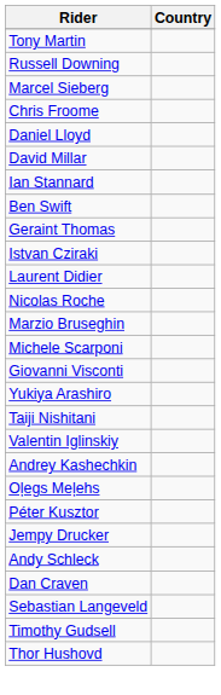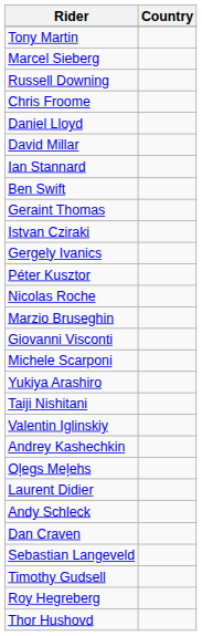 <table class="wikitable" style="font-size:95%; text-align:left;">
 <tr>
 <th>Rider</th>
 <th>Country</th>
 </tr>
 <tr>
 </tr>
 <tr>
 <td><a href='#'>Tony Martin</a></td>
 <td></td>
 </tr>
 <tr>
-<td><a href='#'>Russell Downing</a></td>
+<td><a href='#'>Marcel Sieberg</a></td>
 <td></td>
 </tr>
 <tr>
-<td><a href='#'>Marcel Sieberg</a></td>
+<td><a href='#'>Russell Downing</a></td>
 <td></td>
 </tr>
 <tr>
 <td><a href='#'>Chris Froome</a></td>
 <td></td>
 </tr>
 <tr>
 <td><a href='#'>Daniel Lloyd</a></td>
 <td></td>
 </tr>
 <tr>
 <td><a href='#'>David Millar</a></td>
 <td></td>
 </tr>
 <tr>
 <td><a href='#'>Ian Stannard</a></td>
 <td></td>
 </tr>
 <tr>
 <td><a href='#'>Ben Swift</a></td>
 <td></td>
 </tr>
 <tr>
 <td><a href='#'>Geraint Thomas</a></td>
 <td></td>
 </tr>
 <tr>
 <td><a href='#'>Istvan Cziraki</a></td>
 <td></td>
 </tr>
 <tr>
-<td><a href='#'>Laurent Didier</a></td>
+<td><a href='#'>Gergely Ivanics</a></td>
+<td></td>
+</tr>
+<tr>
+<td><a href='#'>Péter Kusztor</a></td>
 <td></td>
 </tr>
 <tr>
 <td><a href='#'>Nicolas Roche</a></td>
 <td></td>
 </tr>
 <tr>
 <td><a href='#'>Marzio Bruseghin</a></td>
 <td></td>
 </tr>
 <tr>
-<td><a href='#'>Michele Scarponi</a></td>
+<td><a href='#'>Giovanni Visconti</a></td>
 <td></td>
 </tr>
 <tr>
-<td><a href='#'>Giovanni Visconti</a></td>
+<td><a href='#'>Michele Scarponi</a></td>
 <td></td>
 </tr>
 <tr>
 <td><a href='#'>Yukiya Arashiro</a></td>
 <td></td>
 </tr>
 <tr>
 <td><a href='#'>Taiji Nishitani</a></td>
 <td></td>
 </tr>
 <tr>
 <td><a href='#'>Valentin Iglinskiy</a></td>
 <td></td>
 </tr>
 <tr>
 <td><a href='#'>Andrey Kashechkin</a></td>
 <td></td>
 </tr>
 <tr>
 <td><a href='#'>Oļegs Meļehs</a></td>
 <td></td>
 </tr>
 <tr>
-<td><a href='#'>Péter Kusztor</a></td>
-<td></td>
-</tr>
-<tr>
-<td><a href='#'>Jempy Drucker</a></td>
+<td><a href='#'>Laurent Didier</a></td>
 <td></td>
 </tr>
 <tr>
 <td><a href='#'>Andy Schleck</a></td>
 <td></td>
 </tr>
 <tr>
 <td><a href='#'>Dan Craven</a></td>
 <td></td>
 </tr>
 <tr>
 <td><a href='#'>Sebastian Langeveld</a></td>
 <td></td>
 </tr>
 <tr>
 <td><a href='#'>Timothy Gudsell</a></td>
 <td></td>
 </tr>
 <tr>
+<td><a href='#'>Roy Hegreberg</a></td>
+<td></td>
+</tr>
+<tr>
 <td><a href='#'>Thor Hushovd</a></td>
 <td></td>
 </tr>
 </table>
